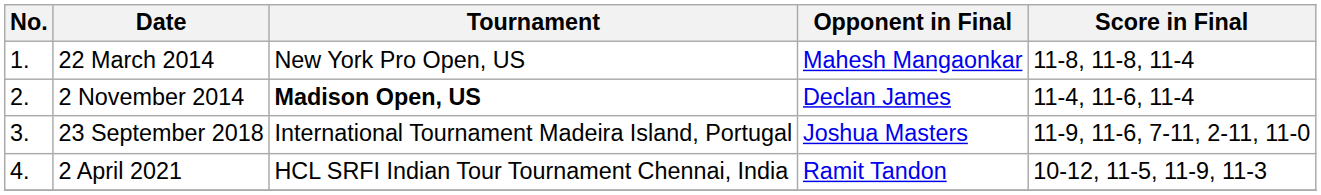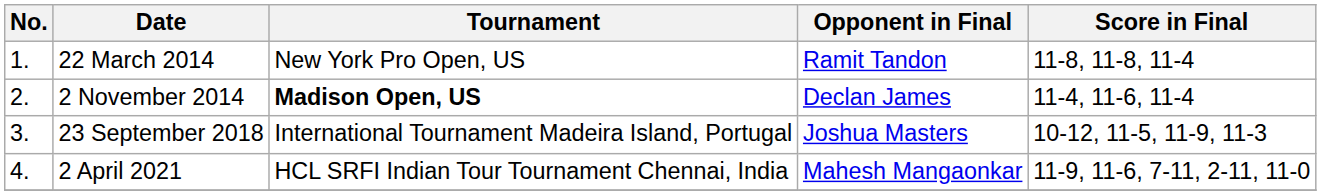 <table class="sortable wikitable">
 <tr>
 <th>No.</th>
 <th>Date</th>
 <th>Tournament</th>
 <th>Opponent in Final</th>
 <th>Score in Final</th>
 </tr>
 <tr style="background:White;">
 <td>1.</td>
 <td>22 March 2014</td>
 <td>New York Pro Open, US</td>
-<td> <a href='#'>Mahesh Mangaonkar</a></td>
+<td> <a href='#'>Ramit Tandon</a></td>
 <td>11-8, 11-8, 11-4</td>
 </tr>
 <tr style="background:White;">
 <td>2.</td>
 <td>2 November 2014</td>
 <td><strong>Madison Open, US</strong></td>
 <td> <a href='#'>Declan James</a></td>
 <td>11-4, 11-6, 11-4</td>
 </tr>
 <tr style="background:White;">
 <td>3.</td>
 <td>23 September 2018</td>
 <td>International Tournament Madeira Island, Portugal</td>
 <td> <a href='#'>Joshua Masters</a></td>
-<td>11-9, 11-6, 7-11, 2-11, 11-0</td>
+<td>10-12, 11-5, 11-9, 11-3</td>
 </tr>
 <tr style="background:White;">
 <td>4.</td>
 <td>2 April 2021</td>
 <td>HCL SRFI Indian Tour Tournament Chennai, India</td>
-<td> <a href='#'>Ramit Tandon</a></td>
-<td>10-12, 11-5, 11-9, 11-3</td>
+<td> <a href='#'>Mahesh Mangaonkar</a></td>
+<td>11-9, 11-6, 7-11, 2-11, 11-0</td>
 </tr>
 <tr style="background:White;">
 </tr>
 </table>
